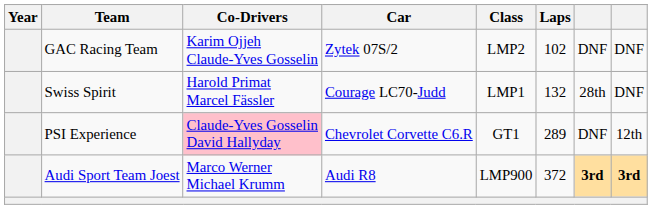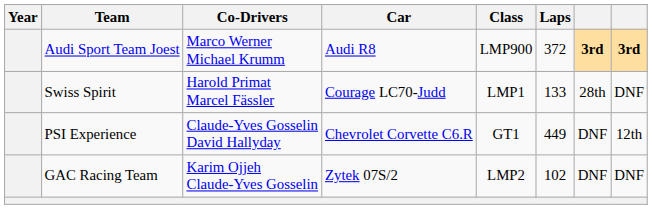 <table class="wikitable" style="text-align:center; font-size:90%">
 <tr>
 <th>Year</th>
 <th>Team</th>
 <th>Co-Drivers</th>
 <th>Car</th>
 <th>Class</th>
 <th>Laps</th>
 <th></th>
 <th></th>
 </tr>
 <tr>
 <th></th>
+<td align="left"> <a href='#'>Audi Sport Team Joest</a></td>
+<td align="left"> <a href='#'>Marco Werner</a><br> <a href='#'>Michael Krumm</a></td>
+<td align="left"><a href='#'>Audi R8</a></td>
+<td>LMP900</td>
+<td>372</td>
+<td style="background:#FFDF9F;"><strong>3rd</strong></td>
+<td style="background:#FFDF9F;"><strong>3rd</strong></td>
+</tr>
+<tr>
+<th></th>
+<td align="left"> Swiss Spirit</td>
+<td align="left"> <a href='#'>Harold Primat</a><br> <a href='#'>Marcel Fässler</a></td>
+<td align="left"><a href='#'>Courage</a> LC70-<a href='#'>Judd</a></td>
+<td>LMP1</td>
+<td>133</td>
+<td>28th</td>
+<td>DNF</td>
+</tr>
+<tr>
+<th></th>
+<td align="left"> PSI Experience</td>
+<td align="left"> <a href='#'>Claude-Yves Gosselin</a><br> <a href='#'>David Hallyday</a></td>
+<td align="left"><a href='#'>Chevrolet Corvette C6.R</a></td>
+<td>GT1</td>
+<td>449</td>
+<td>DNF</td>
+<td>12th</td>
+</tr>
+<tr>
+<th></th>
 <td align="left"> GAC Racing Team</td>
 <td align="left"> <a href='#'>Karim Ojjeh</a><br> <a href='#'>Claude-Yves Gosselin</a></td>
 <td align="left"><a href='#'>Zytek</a> 07S/2</td>
 <td>LMP2</td>
 <td>102</td>
 <td>DNF</td>
 <td>DNF</td>
 </tr>
 <tr>
-<th></th>
-<td align="left"> Swiss Spirit</td>
-<td align="left"> <a href='#'>Harold Primat</a><br> <a href='#'>Marcel Fässler</a></td>
-<td align="left"><a href='#'>Courage</a> LC70-<a href='#'>Judd</a></td>
-<td>LMP1</td>
-<td>132</td>
-<td>28th</td>
-<td>DNF</td>
-</tr>
-<tr>
-<th></th>
-<td align="left"> PSI Experience</td>
-<td align="left" style="background: pink;"> <a href='#'>Claude-Yves Gosselin</a><br> <a href='#'>David Hallyday</a></td>
-<td align="left"><a href='#'>Chevrolet Corvette C6.R</a></td>
-<td>GT1</td>
-<td>289</td>
-<td>DNF</td>
-<td>12th</td>
-</tr>
-<tr>
-<th></th>
-<td align="left"> <a href='#'>Audi Sport Team Joest</a></td>
-<td align="left"> <a href='#'>Marco Werner</a><br> <a href='#'>Michael Krumm</a></td>
-<td align="left"><a href='#'>Audi R8</a></td>
-<td>LMP900</td>
-<td>372</td>
-<td style="background:#FFDF9F;"><strong>3rd</strong></td>
-<td style="background:#FFDF9F;"><strong>3rd</strong></td>
-</tr>
-<tr>
 <th colspan="8"></th>
 </tr>
 </table>
